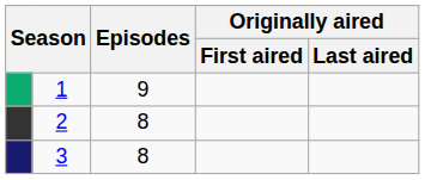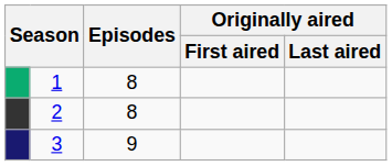 <table class="wikitable plainrowheaders" style="text-align:center;">
 <tr>
 <th colspan="2" rowspan="2">Season</th>
 <th rowspan="2">Episodes</th>
 <th colspan="2">Originally aired</th>
 </tr>
 <tr>
 <th>First aired</th>
 <th>Last aired</th>
 </tr>
 <tr>
 <td style= "background: #0AAC70;"></td>
 <td><a href='#'>1</a></td>
-<td>9</td>
+<td>8</td>
 <td></td>
 <td></td>
 </tr>
 <tr>
 <td style="background: #333;"></td>
 <td><a href='#'>2</a></td>
 <td>8</td>
 <td></td>
 <td></td>
 </tr>
 <tr>
 <td style="background: #191970;"></td>
 <td><a href='#'>3</a></td>
-<td>8</td>
+<td>9</td>
 <td></td>
 <td></td>
 </tr>
 </table>
